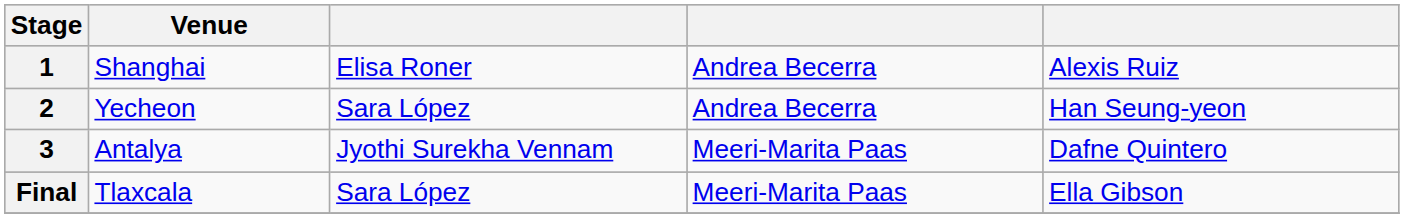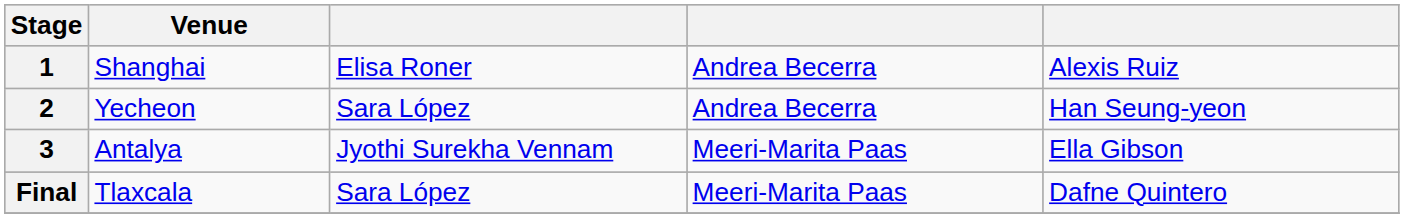 <table class="wikitable">
 <tr>
 <th>Stage</th>
 <th width=140>Venue</th>
 <th width=210></th>
 <th width=210></th>
 <th width=210></th>
 </tr>
 <tr>
 <th>1</th>
 <td> <a href='#'>Shanghai</a></td>
 <td> <a href='#'>Elisa Roner</a></td>
 <td> <a href='#'>Andrea Becerra</a></td>
 <td> <a href='#'>Alexis Ruiz</a></td>
 </tr>
 <tr>
 <th>2</th>
 <td> <a href='#'>Yecheon</a></td>
 <td> <a href='#'>Sara López</a></td>
 <td> <a href='#'>Andrea Becerra</a></td>
 <td> <a href='#'>Han Seung-yeon</a></td>
 </tr>
 <tr>
 <th>3</th>
 <td> <a href='#'>Antalya</a></td>
 <td> <a href='#'>Jyothi Surekha Vennam</a></td>
 <td> <a href='#'>Meeri-Marita Paas</a></td>
-<td> <a href='#'>Dafne Quintero</a></td>
+<td> <a href='#'>Ella Gibson</a></td>
 </tr>
 <tr>
 <th>Final</th>
 <td> <a href='#'>Tlaxcala</a></td>
 <td> <a href='#'>Sara López</a></td>
 <td> <a href='#'>Meeri-Marita Paas</a></td>
-<td> <a href='#'>Ella Gibson</a></td>
+<td> <a href='#'>Dafne Quintero</a></td>
 </tr>
 <tr>
 </tr>
 </table>
